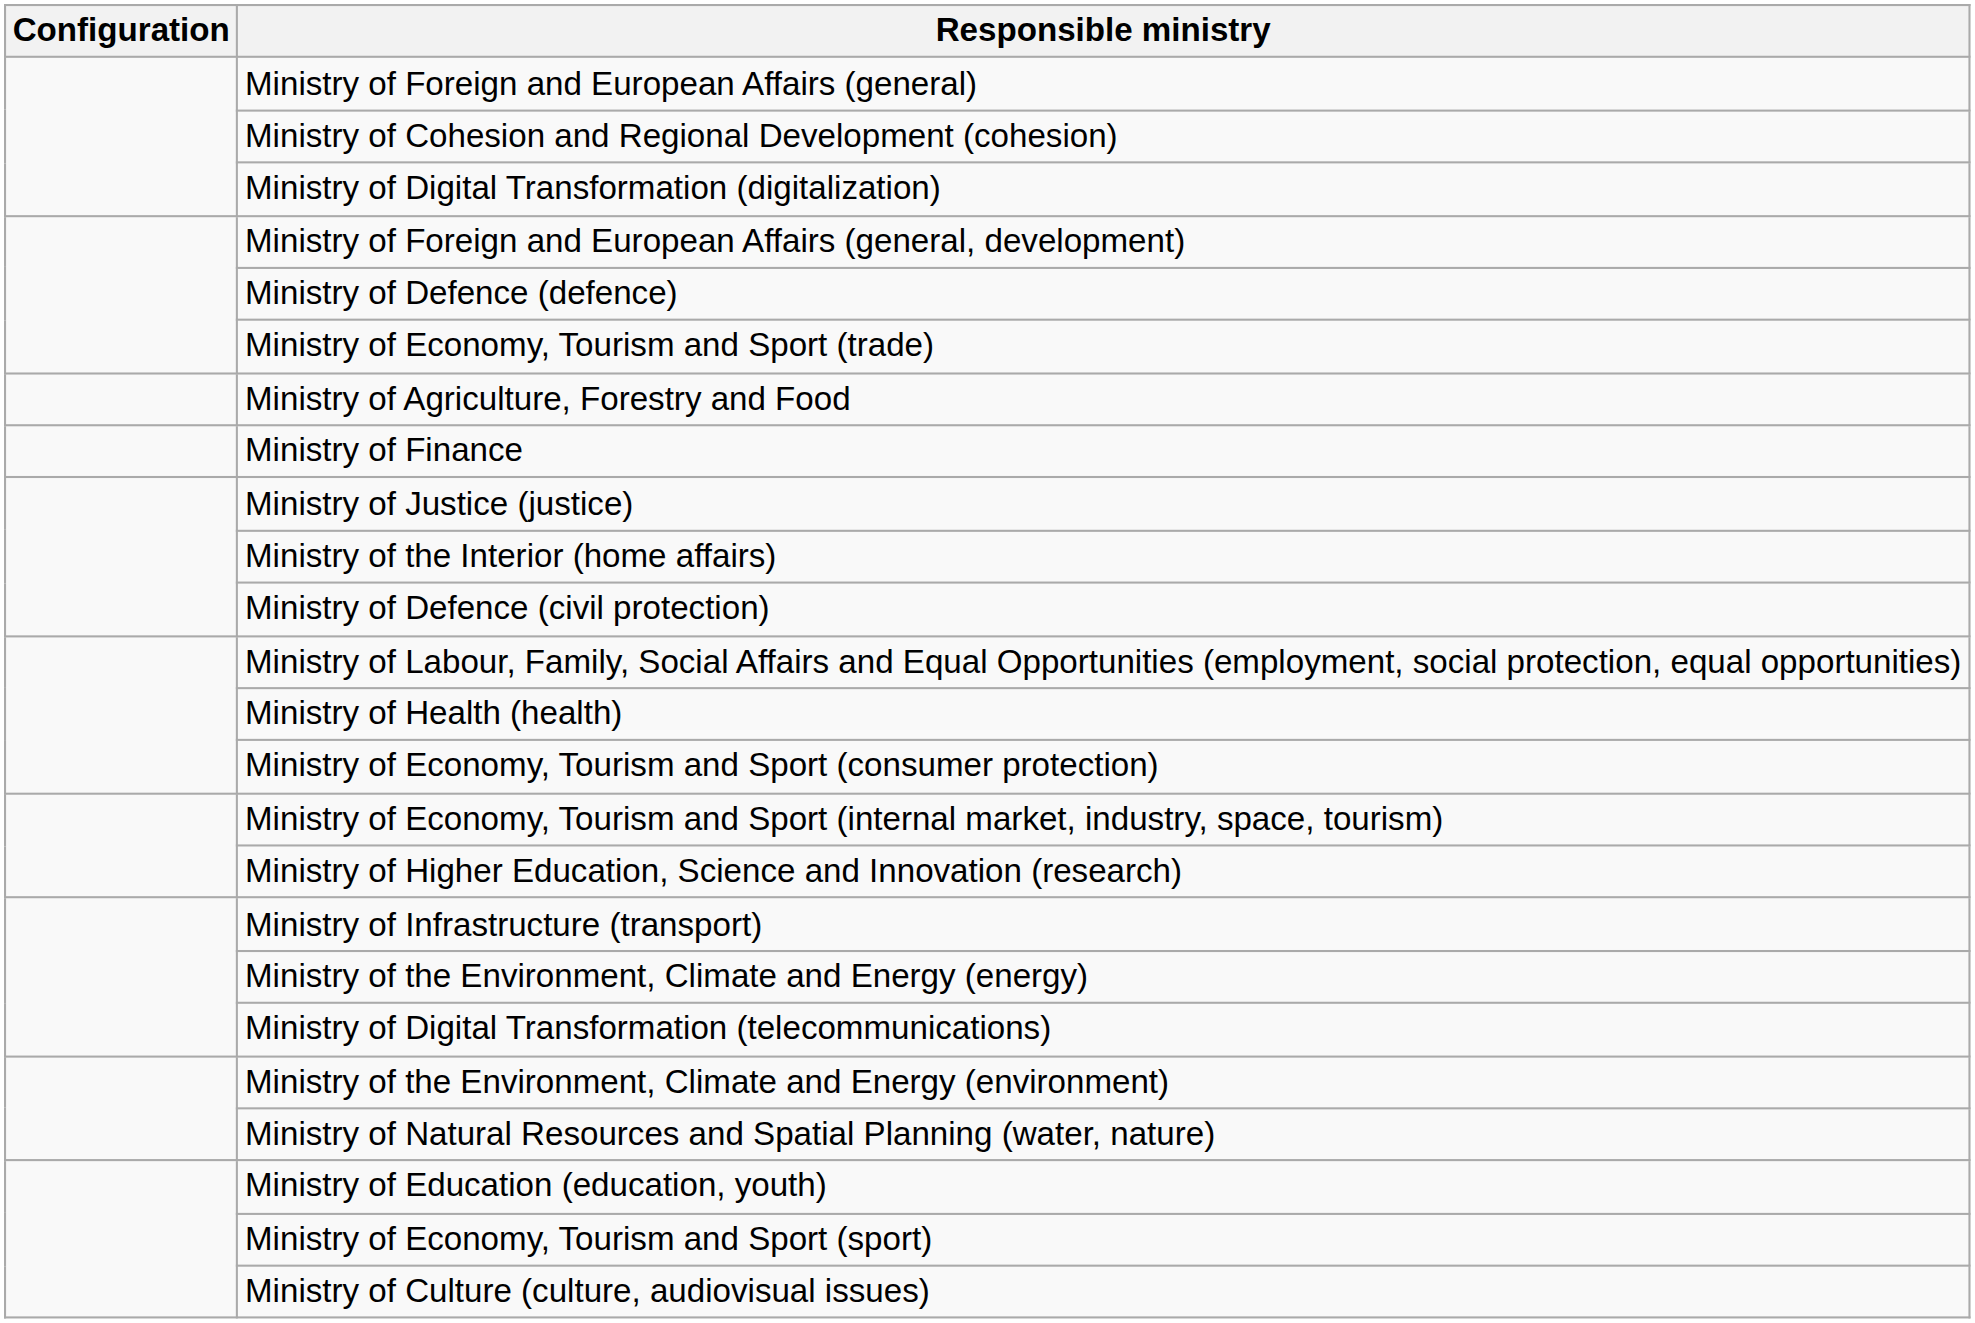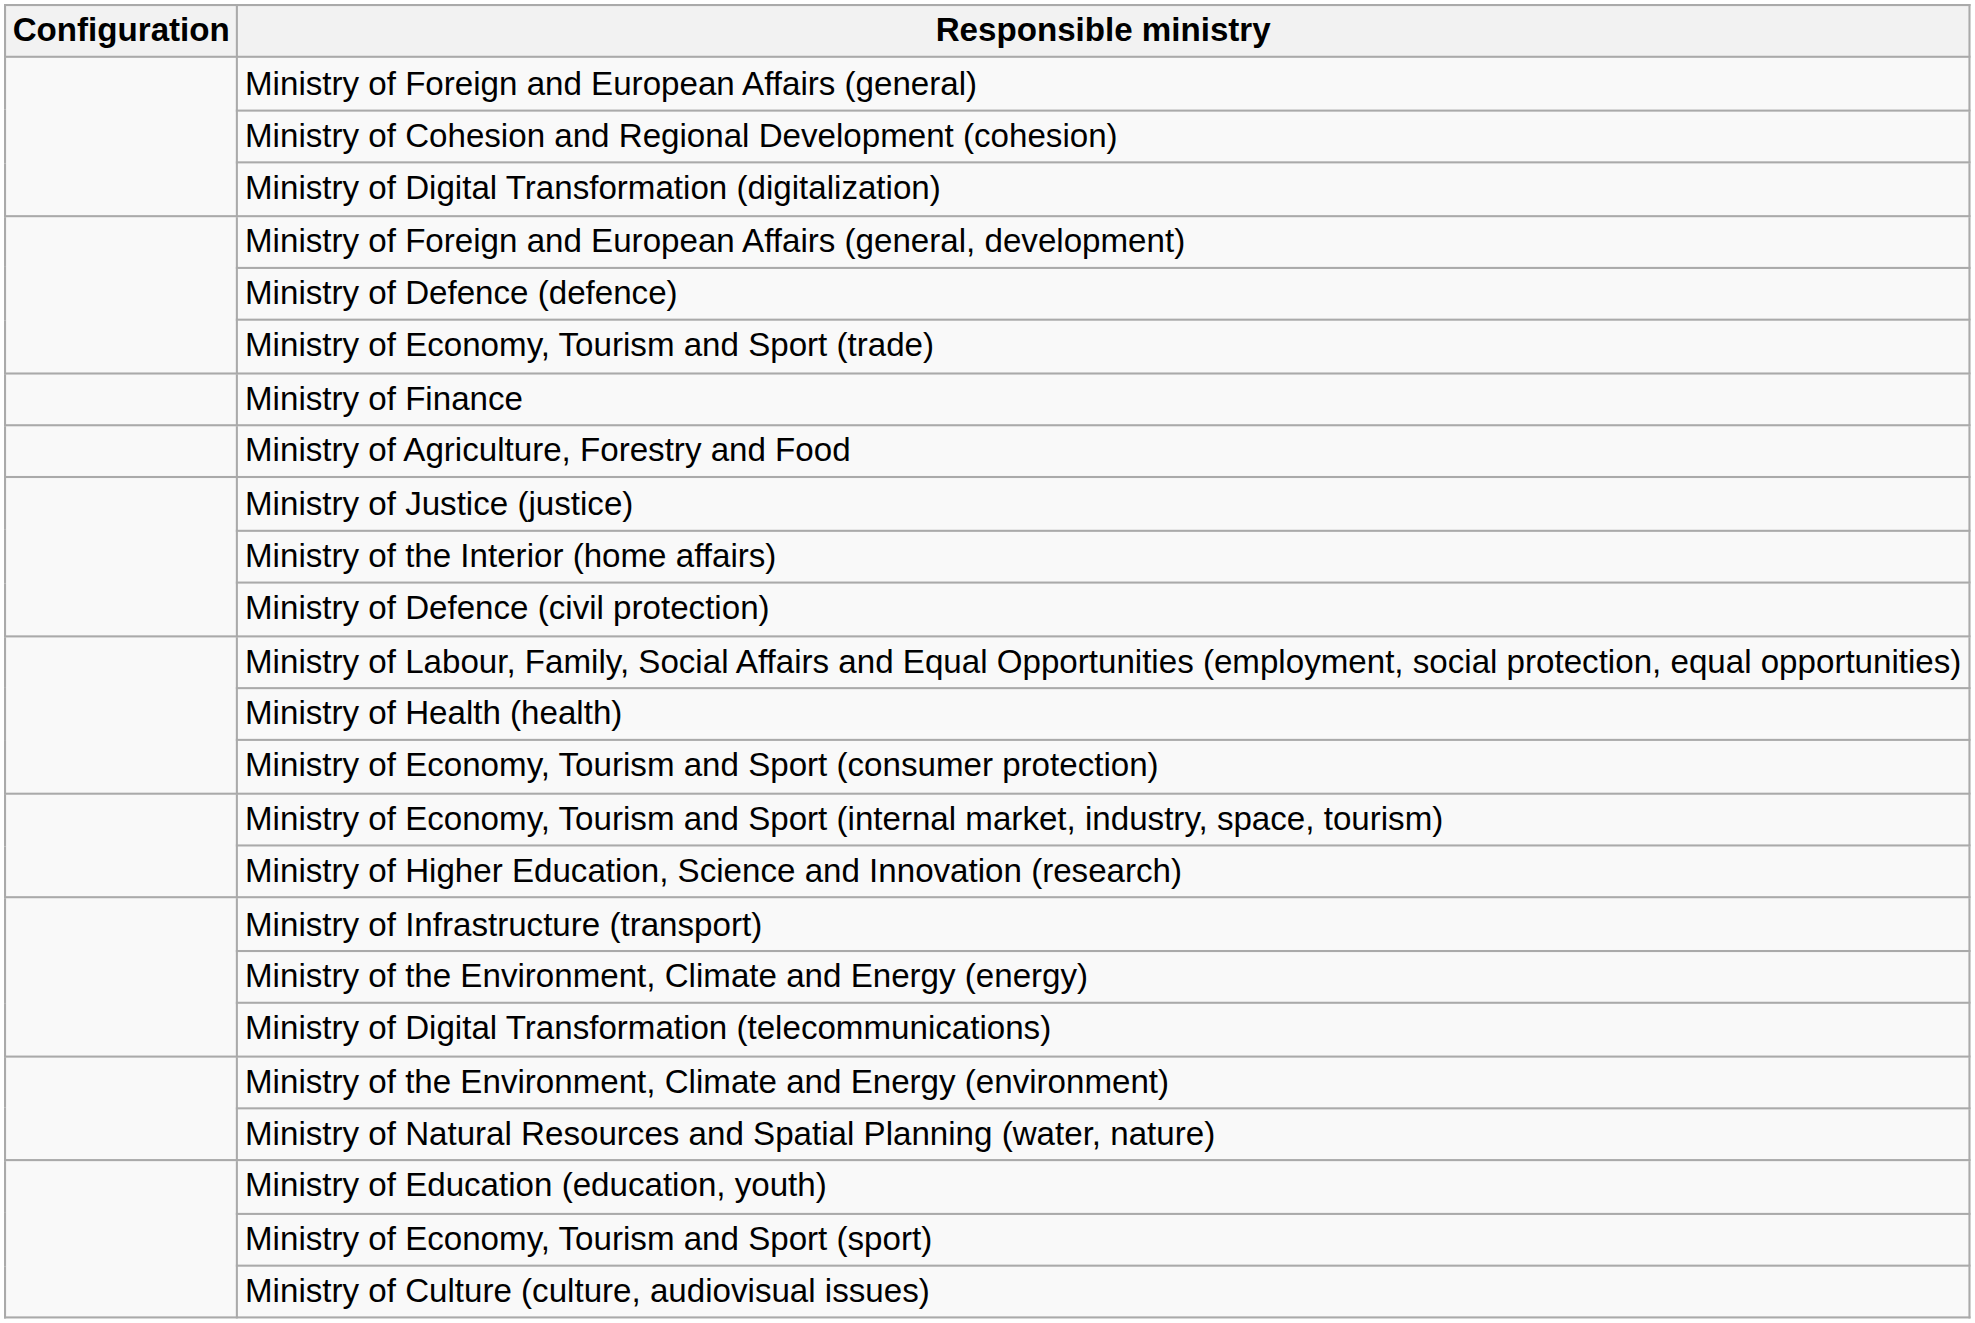 <table class="wikitable">
 <tr>
 <th>Configuration</th>
 <th>Responsible ministry</th>
 </tr>
 <tr>
 <td rowspan="3"><br></td>
 <td>Ministry of Foreign and European Affairs (general)</td>
 </tr>
 <tr>
 <td>Ministry of Cohesion and Regional Development (cohesion)</td>
 </tr>
 <tr>
 <td>Ministry of Digital Transformation (digitalization)</td>
 </tr>
 <tr>
 <td rowspan="3"><br></td>
 <td>Ministry of Foreign and European Affairs (general, development)</td>
 </tr>
 <tr>
 <td>Ministry of Defence (defence)</td>
 </tr>
 <tr>
 <td>Ministry of Economy, Tourism and Sport (trade)</td>
 </tr>
 <tr>
 <td><br></td>
-<td>Ministry of Agriculture, Forestry and Food</td>
+<td>Ministry of Finance</td>
 </tr>
 <tr>
 <td><br></td>
-<td>Ministry of Finance</td>
+<td>Ministry of Agriculture, Forestry and Food</td>
 </tr>
 <tr>
 <td rowspan="3"><br></td>
 <td>Ministry of Justice (justice)</td>
 </tr>
 <tr>
 <td>Ministry of the Interior (home affairs)</td>
 </tr>
 <tr>
 <td>Ministry of Defence (civil protection)</td>
 </tr>
 <tr>
 <td rowspan="3"><br></td>
 <td>Ministry of Labour, Family, Social Affairs and Equal Opportunities (employment, social protection, equal opportunities)</td>
 </tr>
 <tr>
 <td>Ministry of Health (health)</td>
 </tr>
 <tr>
 <td>Ministry of Economy, Tourism and Sport (consumer protection)</td>
 </tr>
 <tr>
 <td rowspan="2"><br></td>
 <td>Ministry of Economy, Tourism and Sport (internal market, industry, space, tourism)</td>
 </tr>
 <tr>
 <td>Ministry of Higher Education, Science and Innovation (research)</td>
 </tr>
 <tr>
 <td rowspan="3"><br></td>
 <td>Ministry of Infrastructure (transport)</td>
 </tr>
 <tr>
 <td>Ministry of the Environment, Climate and Energy (energy)</td>
 </tr>
 <tr>
 <td>Ministry of Digital Transformation (telecommunications)</td>
 </tr>
 <tr>
 <td rowspan="2"><br></td>
 <td>Ministry of the Environment, Climate and Energy (environment)</td>
 </tr>
 <tr>
 <td>Ministry of Natural Resources and Spatial Planning (water, nature)</td>
 </tr>
 <tr>
 <td rowspan="3"><br></td>
 <td>Ministry of Education (education, youth)</td>
 </tr>
 <tr>
 <td>Ministry of Economy, Tourism and Sport (sport)</td>
 </tr>
 <tr>
 <td>Ministry of Culture (culture, audiovisual issues)</td>
 </tr>
 </table>
